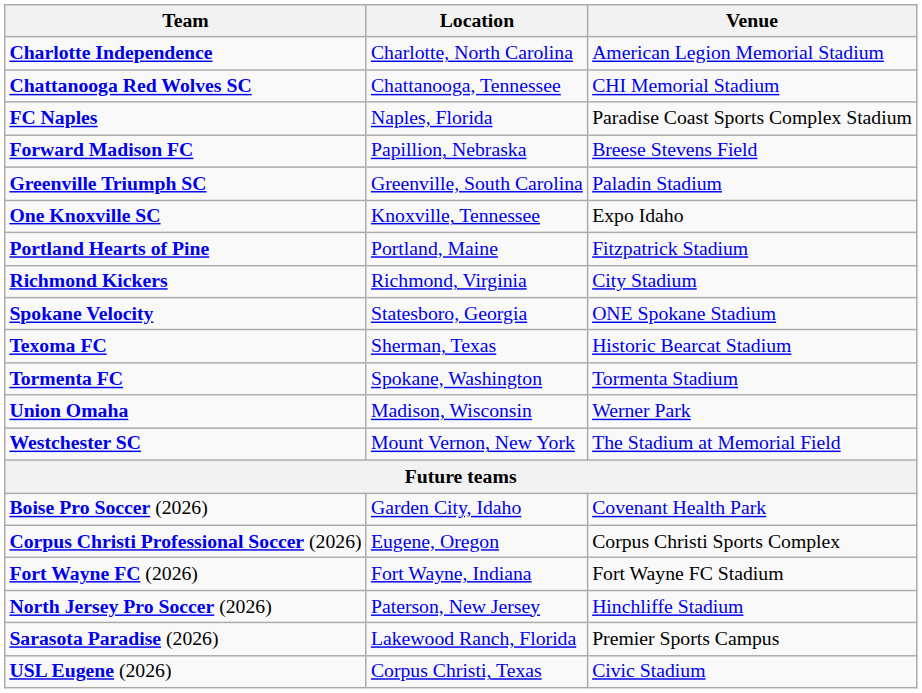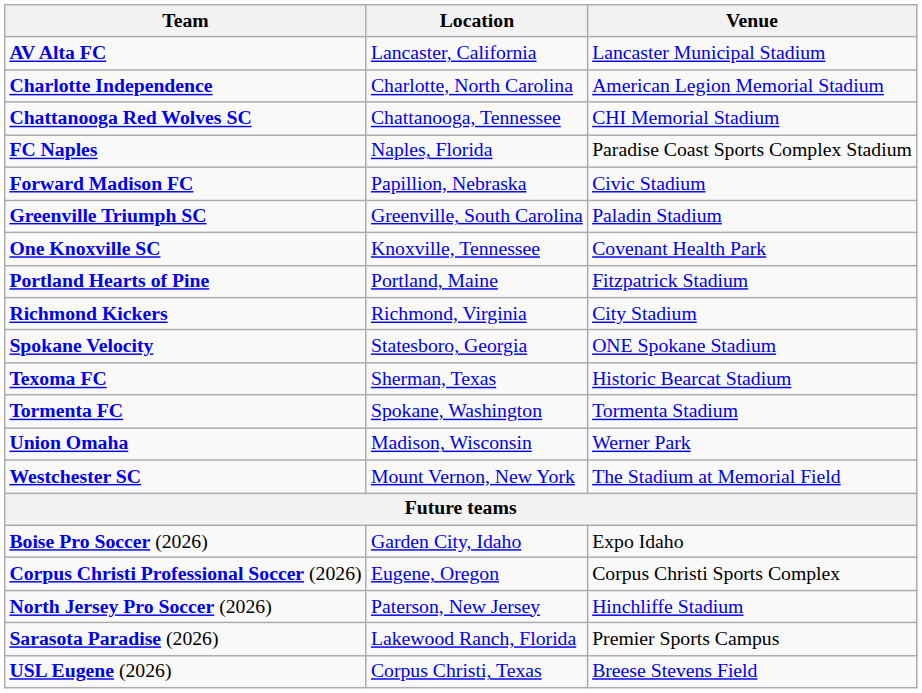 <table class="wikitable" style="font-size:85%">
 <tr>
 <th>Team</th>
 <th>Location</th>
 <th>Venue</th>
+</tr>
+<tr>
+<td><strong><a href='#'>AV Alta FC</a></strong></td>
+<td><a href='#'>Lancaster, California</a></td>
+<td><a href='#'>Lancaster Municipal Stadium</a></td>
 </tr>
 <tr>
 <td><strong><a href='#'>Charlotte Independence</a></strong></td>
 <td><a href='#'>Charlotte, North Carolina</a></td>
 <td><a href='#'>American Legion Memorial Stadium</a></td>
 </tr>
 <tr>
 <td><strong><a href='#'>Chattanooga Red Wolves SC</a></strong></td>
 <td><a href='#'>Chattanooga, Tennessee</a></td>
 <td><a href='#'>CHI Memorial Stadium</a></td>
 </tr>
 <tr>
 <td><strong><a href='#'>FC Naples</a></strong></td>
 <td><a href='#'>Naples, Florida</a></td>
 <td>Paradise Coast Sports Complex Stadium</td>
 </tr>
 <tr>
 <td><strong><a href='#'>Forward Madison FC</a></strong></td>
 <td><a href='#'>Papillion, Nebraska</a></td>
-<td><a href='#'>Breese Stevens Field</a></td>
+<td><a href='#'>Civic Stadium</a></td>
 </tr>
 <tr>
 <td><strong><a href='#'>Greenville Triumph SC</a></strong></td>
 <td><a href='#'>Greenville, South Carolina</a></td>
 <td><a href='#'>Paladin Stadium</a></td>
 </tr>
 <tr>
 <td><strong><a href='#'>One Knoxville SC</a></strong></td>
 <td><a href='#'>Knoxville, Tennessee</a></td>
-<td>Expo Idaho</td>
+<td><a href='#'>Covenant Health Park</a></td>
 </tr>
 <tr>
 <td><strong><a href='#'>Portland Hearts of Pine</a></strong></td>
 <td><a href='#'>Portland, Maine</a></td>
 <td><a href='#'>Fitzpatrick Stadium</a></td>
 </tr>
 <tr>
 <td><strong><a href='#'>Richmond Kickers</a></strong></td>
 <td><a href='#'>Richmond, Virginia</a></td>
 <td><a href='#'>City Stadium</a></td>
 </tr>
 <tr>
 <td><strong><a href='#'>Spokane Velocity</a></strong></td>
 <td><a href='#'>Statesboro, Georgia</a></td>
 <td><a href='#'>ONE Spokane Stadium</a></td>
 </tr>
 <tr>
 <td><strong><a href='#'>Texoma FC</a></strong></td>
 <td><a href='#'>Sherman, Texas</a></td>
 <td><a href='#'>Historic Bearcat Stadium</a></td>
 </tr>
 <tr>
 <td><strong><a href='#'>Tormenta FC</a></strong></td>
 <td><a href='#'>Spokane, Washington</a></td>
 <td><a href='#'>Tormenta Stadium</a></td>
 </tr>
 <tr>
 <td><strong><a href='#'>Union Omaha</a></strong></td>
 <td><a href='#'>Madison, Wisconsin</a></td>
 <td><a href='#'>Werner Park</a></td>
 </tr>
 <tr>
 <td><strong><a href='#'>Westchester SC</a></strong></td>
 <td><a href='#'>Mount Vernon, New York</a></td>
 <td><a href='#'>The Stadium at Memorial Field</a></td>
 </tr>
 <tr>
 <th colspan="3">Future teams</th>
 </tr>
 <tr>
 <td><strong><a href='#'>Boise Pro Soccer</a></strong> (2026)</td>
 <td><a href='#'>Garden City, Idaho</a></td>
-<td><a href='#'>Covenant Health Park</a></td>
+<td>Expo Idaho</td>
 </tr>
 <tr>
 <td><strong><a href='#'>Corpus Christi Professional Soccer</a></strong> (2026)</td>
 <td><a href='#'>Eugene, Oregon</a></td>
 <td>Corpus Christi Sports Complex</td>
-</tr>
-<tr>
-<td><strong><a href='#'>Fort Wayne FC</a></strong> (2026)</td>
-<td><a href='#'>Fort Wayne, Indiana</a></td>
-<td>Fort Wayne FC Stadium</td>
 </tr>
 <tr>
 <td><strong><a href='#'>North Jersey Pro Soccer</a></strong> (2026)</td>
 <td><a href='#'>Paterson, New Jersey</a></td>
 <td><a href='#'>Hinchliffe Stadium</a></td>
 </tr>
 <tr>
 <td><strong><a href='#'>Sarasota Paradise</a></strong> (2026)</td>
 <td><a href='#'>Lakewood Ranch, Florida</a></td>
 <td>Premier Sports Campus</td>
 </tr>
 <tr>
 <td><strong><a href='#'>USL Eugene</a></strong> (2026)</td>
 <td><a href='#'>Corpus Christi, Texas</a></td>
-<td><a href='#'>Civic Stadium</a></td>
+<td><a href='#'>Breese Stevens Field</a></td>
 </tr>
 </table>
